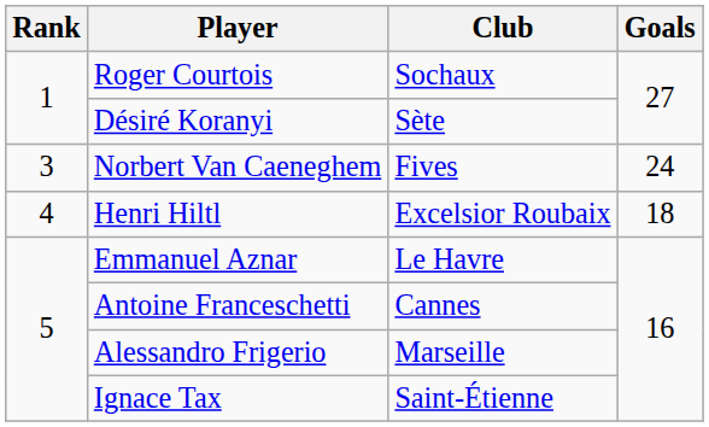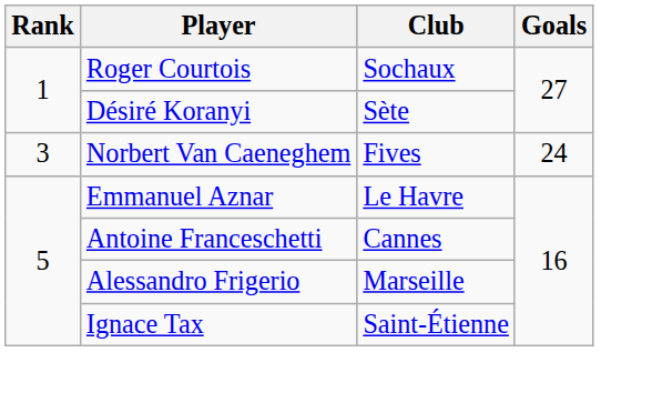 <table class="wikitable" style="text-align:center">
 <tr>
 <th>Rank</th>
 <th>Player</th>
 <th>Club</th>
 <th>Goals</th>
 </tr>
 <tr>
 <td rowspan="2">1</td>
 <td align="left">  <a href='#'>Roger Courtois</a></td>
 <td align="left"><a href='#'>Sochaux</a></td>
 <td rowspan="2">27</td>
 </tr>
 <tr>
 <td align="left">  <a href='#'>Désiré Koranyi</a></td>
 <td align="left"><a href='#'>Sète</a></td>
 </tr>
 <tr>
 <td>3</td>
 <td align="left"> <a href='#'>Norbert Van Caeneghem</a></td>
 <td align="left"><a href='#'>Fives</a></td>
 <td>24</td>
 </tr>
 <tr>
-<td>4</td>
-<td align="left">  <a href='#'>Henri Hiltl</a></td>
-<td align="left"><a href='#'>Excelsior Roubaix</a></td>
-<td>18</td>
-</tr>
-<tr>
 <td rowspan="4">5</td>
 <td align="left"> <a href='#'>Emmanuel Aznar</a></td>
 <td align="left"><a href='#'>Le Havre</a></td>
 <td rowspan="4">16</td>
 </tr>
 <tr>
 <td align="left"> <a href='#'>Antoine Franceschetti</a></td>
 <td align="left"><a href='#'>Cannes</a></td>
 </tr>
 <tr>
 <td align="left"> <a href='#'>Alessandro Frigerio</a></td>
 <td align="left"><a href='#'>Marseille</a></td>
 </tr>
 <tr>
 <td align="left">  <a href='#'>Ignace Tax</a></td>
 <td align="left"><a href='#'>Saint-Étienne</a></td>
 </tr>
 </table>
